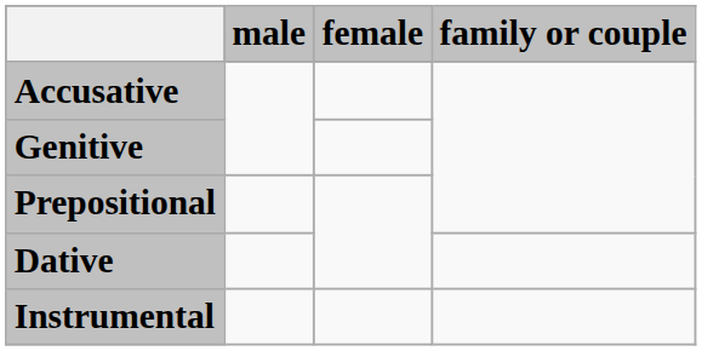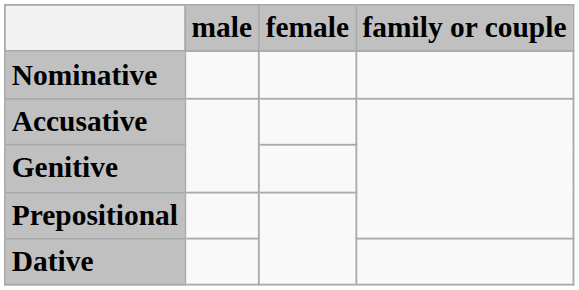 <table class="wikitable">
 <tr>
 <th></th>
 <th style="background:#C0C0C0">male</th>
 <th style="background:#C0C0C0">female</th>
 <th style="background:#C0C0C0">family or couple</th>
+</tr>
+<tr>
+<td style="background:#C0C0C0"><strong>Nominative</strong></td>
+<td></td>
+<td></td>
+<td></td>
 </tr>
 <tr>
 <td style="background:#C0C0C0"><strong>Accusative</strong></td>
 <td rowspan="2"></td>
 <td></td>
 <td rowspan="3"></td>
 </tr>
 <tr>
 <td style="background:#C0C0C0"><strong>Genitive</strong></td>
 <td></td>
 </tr>
 <tr>
 <td style="background:#C0C0C0"><strong>Prepositional</strong></td>
 <td></td>
 <td rowspan="2"></td>
 </tr>
 <tr>
 <td style="background:#C0C0C0"><strong>Dative</strong></td>
 <td></td>
 <td></td>
 </tr>
-<tr>
-<td style="background:#C0C0C0"><strong>Instrumental</strong></td>
-<td></td>
-<td></td>
-<td></td>
-</tr>
 </table>
